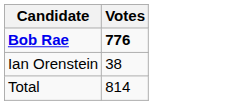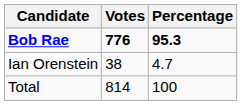 <table class="wikitable">
 <tr>
 <th>Candidate</th>
 <th>Votes</th>
+<th>Percentage</th>
 </tr>
 <tr>
 <td><strong><a href='#'>Bob Rae</a></strong></td>
 <td><strong>776</strong></td>
+<td><strong>95.3</strong></td>
 </tr>
 <tr>
 <td>Ian Orenstein</td>
 <td>38</td>
+<td>4.7</td>
 </tr>
 <tr>
 <td>Total</td>
 <td>814</td>
+<td>100</td>
 </tr>
 </table>
